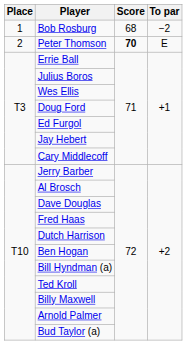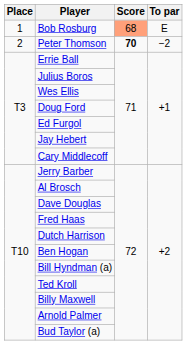 <table class="wikitable">
 <tr>
 <th>Place</th>
 <th>Player</th>
 <th>Score</th>
 <th>To par</th>
 </tr>
 <tr>
 <td align=center>1</td>
 <td> <a href='#'>Bob Rosburg</a></td>
-<td align=center>68</td>
-<td align=center>−2</td>
+<td align=center style="background: lightsalmon;">68</td>
+<td align=center>E</td>
 </tr>
 <tr>
 <td align=center>2</td>
 <td> <a href='#'>Peter Thomson</a></td>
 <td align=center><strong>70</strong></td>
-<td align=center>E</td>
+<td align=center>−2</td>
 </tr>
 <tr>
 <td rowspan="7" align=center>T3</td>
 <td> <a href='#'>Errie Ball</a></td>
 <td rowspan="7" align=center>71</td>
 <td rowspan="7" align=center>+1</td>
 </tr>
 <tr>
 <td> <a href='#'>Julius Boros</a></td>
 </tr>
 <tr>
 <td> <a href='#'>Wes Ellis</a></td>
 </tr>
 <tr>
 <td> <a href='#'>Doug Ford</a></td>
 </tr>
 <tr>
 <td> <a href='#'>Ed Furgol</a></td>
 </tr>
 <tr>
 <td> <a href='#'>Jay Hebert</a></td>
 </tr>
 <tr>
 <td> <a href='#'>Cary Middlecoff</a></td>
 </tr>
 <tr>
 <td rowspan="11" align=center>T10</td>
 <td> <a href='#'>Jerry Barber</a></td>
 <td rowspan="11" align=center>72</td>
 <td rowspan="11" align=center>+2</td>
 </tr>
 <tr>
 <td> <a href='#'>Al Brosch</a></td>
 </tr>
 <tr>
 <td> <a href='#'>Dave Douglas</a></td>
 </tr>
 <tr>
 <td> <a href='#'>Fred Haas</a></td>
 </tr>
 <tr>
 <td> <a href='#'>Dutch Harrison</a></td>
 </tr>
 <tr>
 <td> <a href='#'>Ben Hogan</a></td>
 </tr>
 <tr>
 <td> <a href='#'>Bill Hyndman</a> (a)</td>
 </tr>
 <tr>
 <td> <a href='#'>Ted Kroll</a></td>
 </tr>
 <tr>
 <td> <a href='#'>Billy Maxwell</a></td>
 </tr>
 <tr>
 <td> <a href='#'>Arnold Palmer</a></td>
 </tr>
 <tr>
 <td> <a href='#'>Bud Taylor</a> (a)</td>
 </tr>
 </table>
